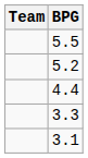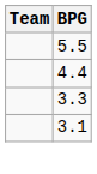 <table class=wikitable>
 <tr>
 <th>Team</th>
 <th>BPG</th>
 </tr>
 <tr>
 <td></td>
 <td align=center>5.5</td>
-</tr>
-<tr>
-<td></td>
-<td align=center>5.2</td>
 </tr>
 <tr>
 <td></td>
 <td align=center>4.4</td>
 </tr>
 <tr>
 <td></td>
 <td align=center>3.3</td>
 </tr>
 <tr>
 <td></td>
 <td align=center>3.1</td>
 </tr>
 </table>
